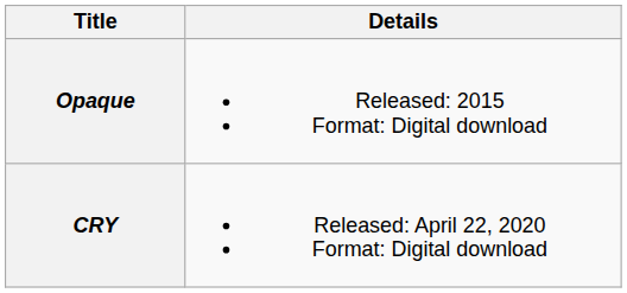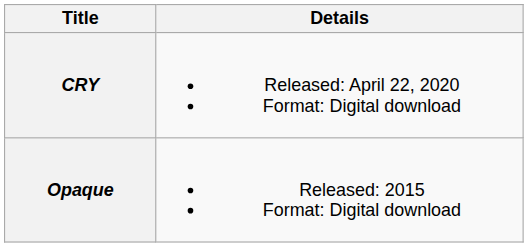 <table class="wikitable plainrowheaders" style="text-align:center;">
 <tr>
 <th scope="col" style="width:8em;">Title</th>
 <th scope="col" style="width:20em;">Details</th>
 </tr>
 <tr>
+<th scope="row"><em>CRY</em></th>
+<td><br><ul><li>Released: April 22, 2020</li><li>Format: Digital download</li></ul></td>
+</tr>
+<tr>
 <th scope="row"><em>Opaque</em></th>
 <td><br><ul><li>Released: 2015</li><li>Format: Digital download</li></ul></td>
 </tr>
-<tr>
-<th scope="row"><em>CRY</em></th>
-<td><br><ul><li>Released: April 22, 2020</li><li>Format: Digital download</li></ul></td>
-</tr>
 </table>
